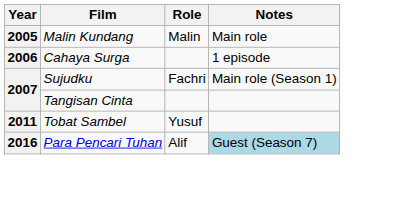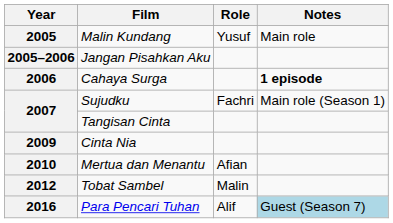 <table class="wikitable">
 <tr>
 <th>Year</th>
 <th>Film</th>
 <th>Role</th>
 <th>Notes</th>
 </tr>
 <tr>
 <th>2005</th>
 <td><em>Malin Kundang</em></td>
-<td>Malin</td>
+<td>Yusuf</td>
 <td>Main role</td>
+</tr>
+<tr>
+<th>2005–2006</th>
+<td><em>Jangan Pisahkan Aku</em></td>
+<td></td>
+<td></td>
 </tr>
 <tr>
 <th>2006</th>
 <td><em>Cahaya Surga</em></td>
 <td></td>
-<td>1 episode</td>
+<td><strong>1 episode</strong></td>
 </tr>
 <tr>
 <th rowspan="2">2007</th>
 <td><em>Sujudku</em></td>
 <td>Fachri</td>
 <td>Main role (Season 1)</td>
 </tr>
 <tr>
 <td><em>Tangisan Cinta</em></td>
 <td></td>
 <td></td>
 </tr>
 <tr>
-<th>2011</th>
+<th>2009</th>
+<td><em>Cinta Nia</em></td>
+<td></td>
+<td></td>
+</tr>
+<tr>
+<th>2010</th>
+<td><em>Mertua dan Menantu</em></td>
+<td>Afian</td>
+<td></td>
+</tr>
+<tr>
+<th>2012</th>
 <td><em>Tobat Sambel</em></td>
-<td>Yusuf</td>
+<td>Malin</td>
 <td></td>
 </tr>
 <tr>
 <th>2016</th>
 <td><em><a href='#'>Para Pencari Tuhan</a></em></td>
 <td>Alif</td>
 <td style="background: lightblue;">Guest (Season 7)</td>
 </tr>
 </table>
